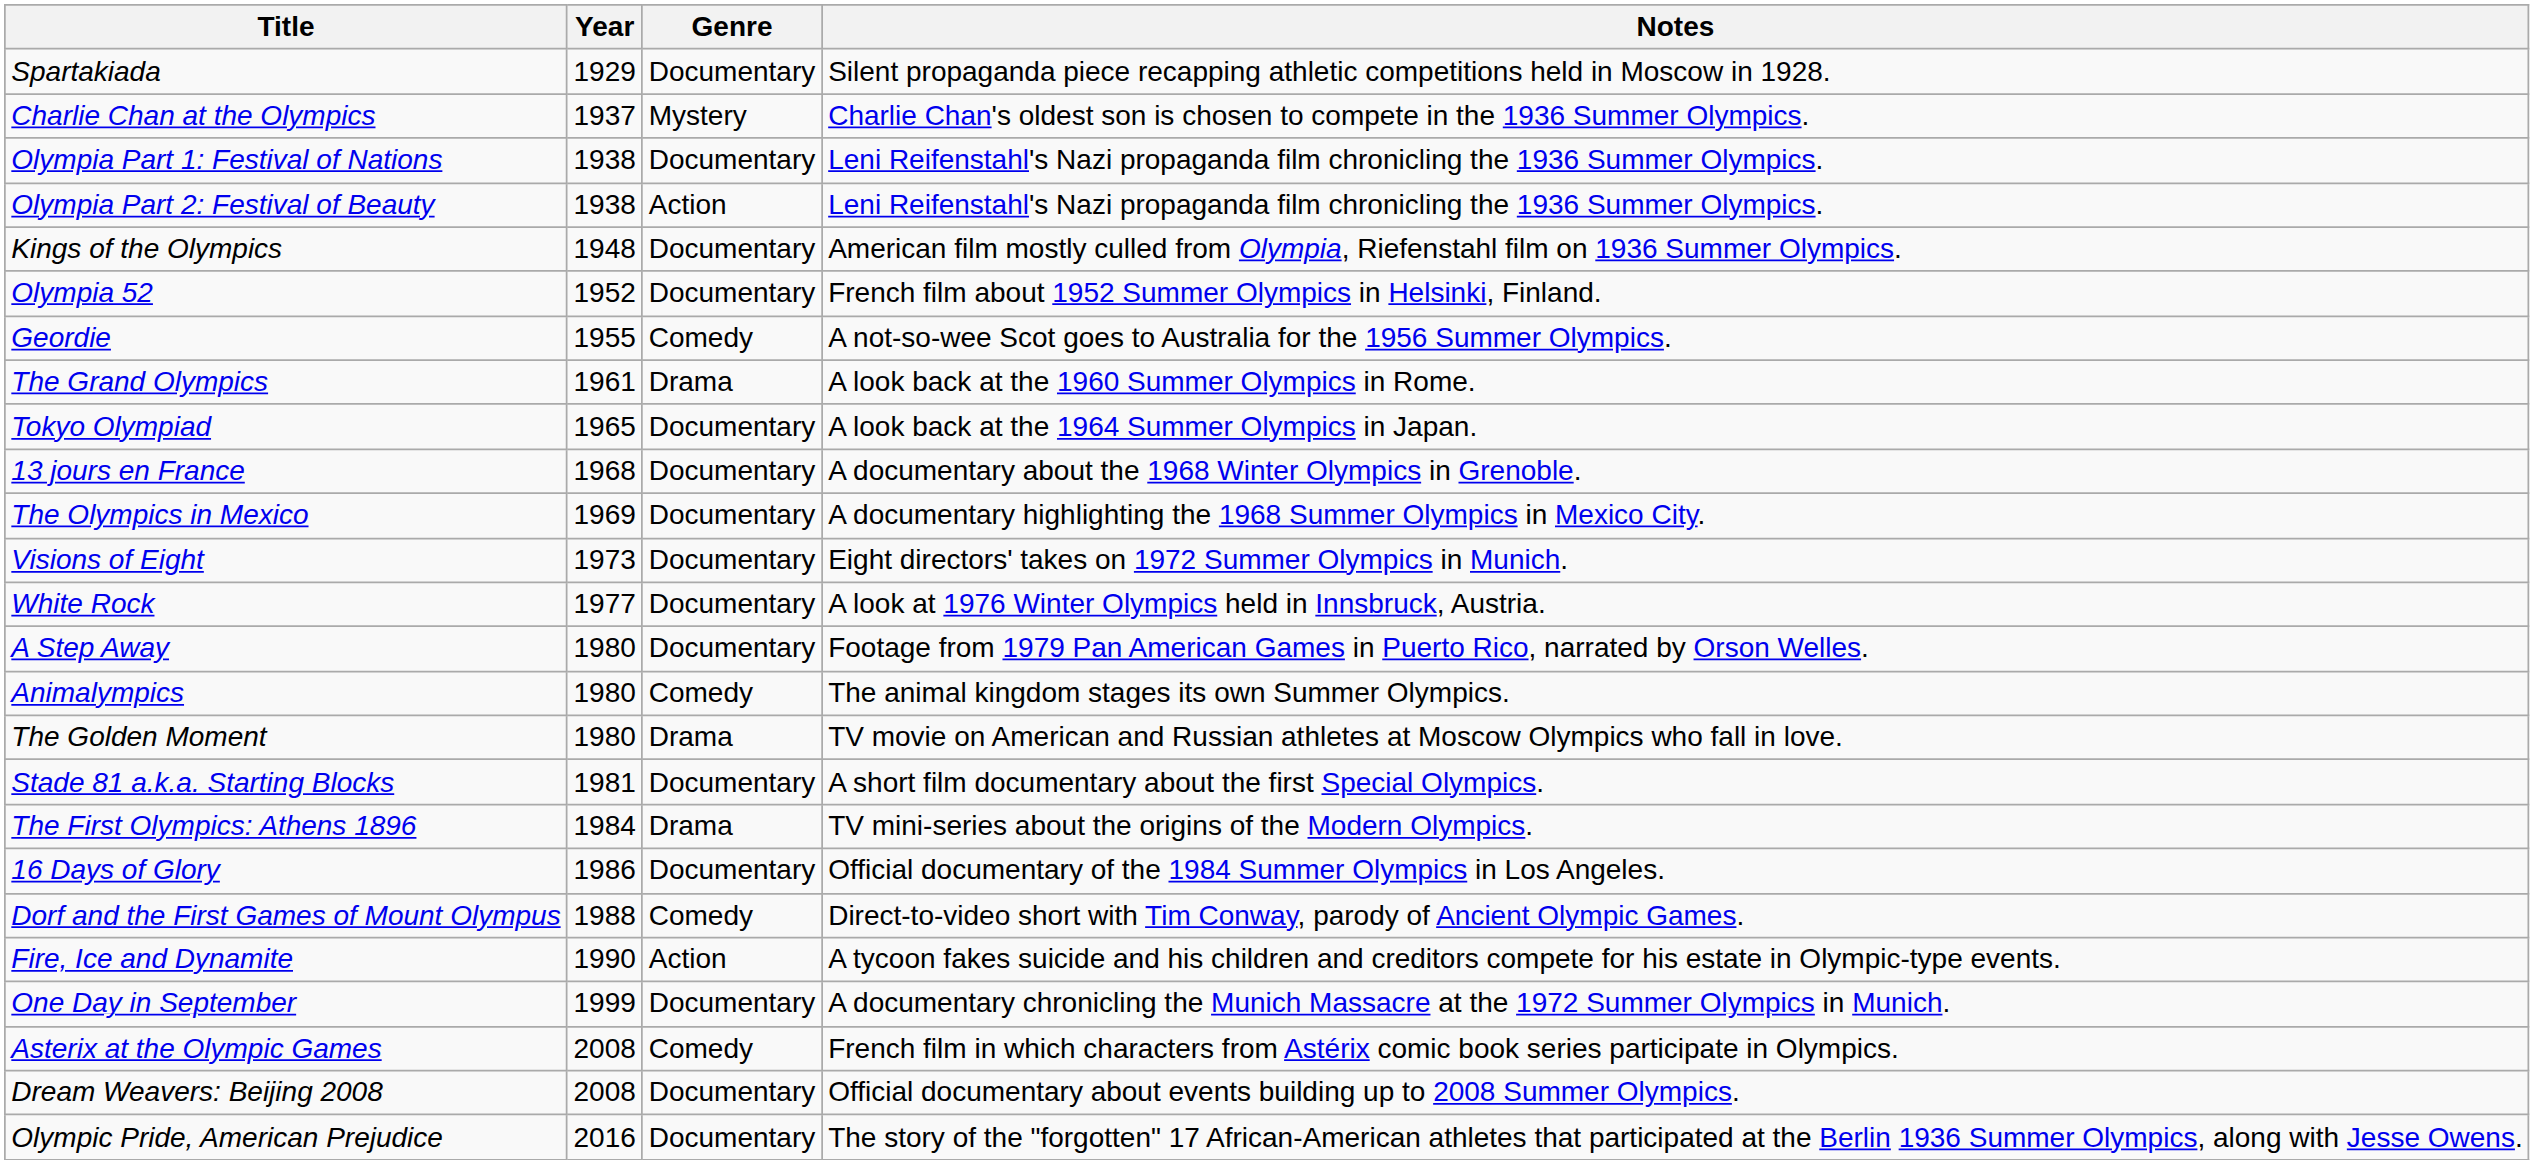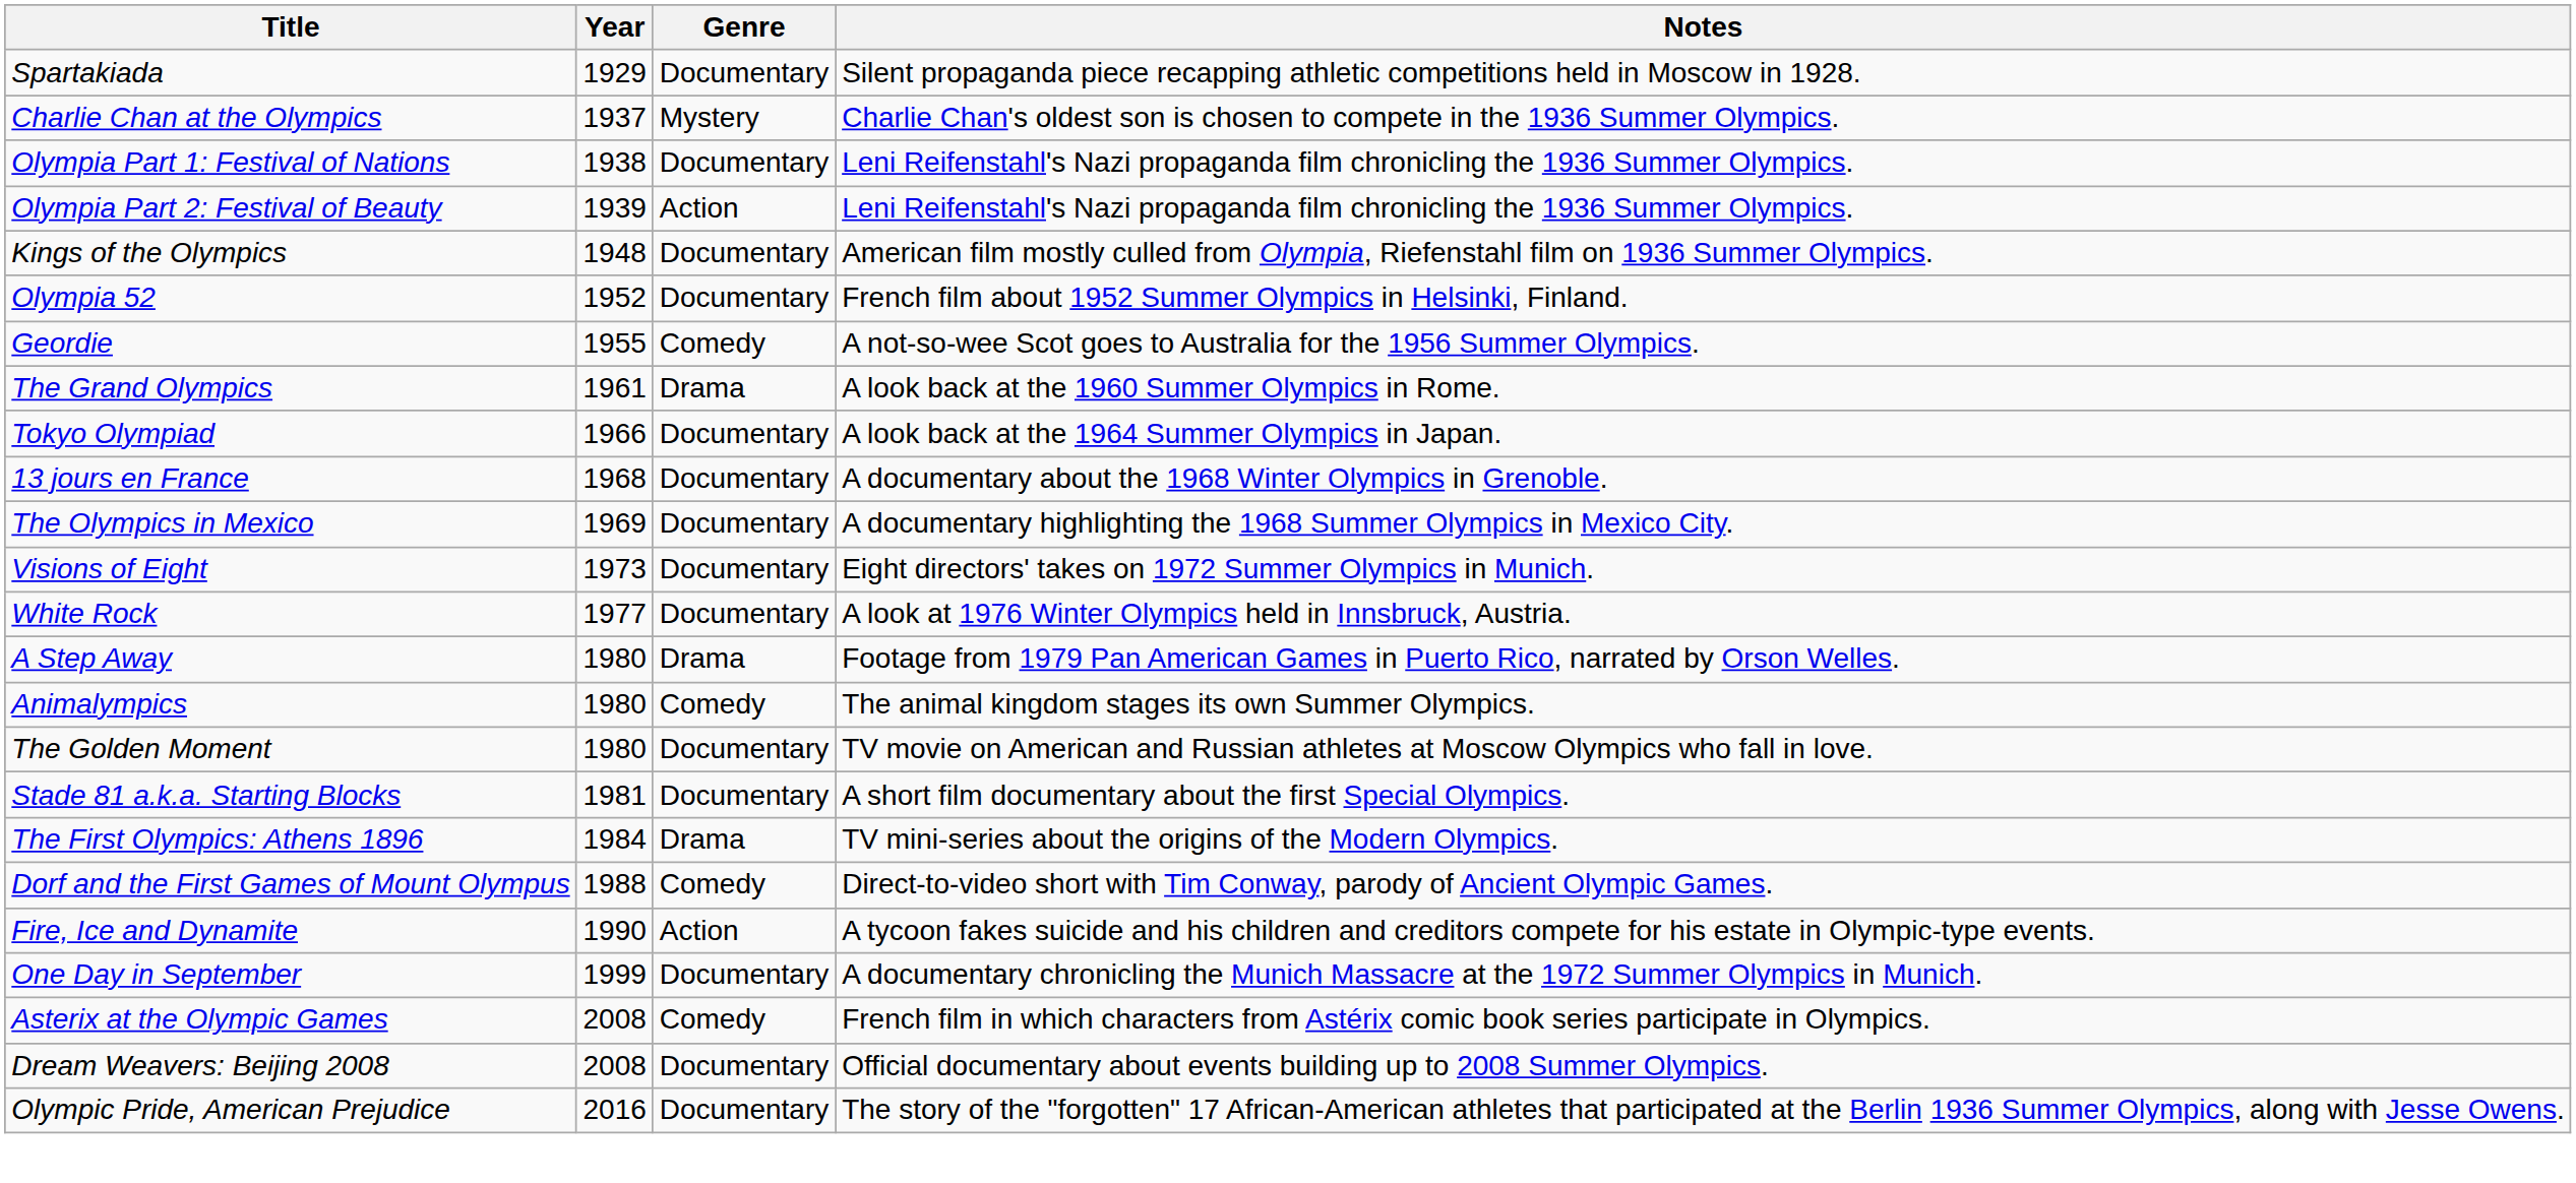 <table class="wikitable sortable">
 <tr>
 <th>Title</th>
 <th>Year</th>
 <th>Genre</th>
 <th>Notes</th>
 </tr>
 <tr>
 <td><em>Spartakiada</em></td>
 <td>1929</td>
 <td>Documentary</td>
 <td>Silent propaganda piece recapping athletic competitions held in Moscow in 1928.</td>
 </tr>
 <tr>
 <td><em><a href='#'>Charlie Chan at the Olympics</a></em></td>
 <td>1937</td>
 <td>Mystery</td>
 <td><a href='#'>Charlie Chan</a>'s oldest son is chosen to compete in the <a href='#'>1936 Summer Olympics</a>.</td>
 </tr>
 <tr>
 <td><em><a href='#'>Olympia Part 1: Festival of Nations</a></em></td>
 <td>1938</td>
 <td>Documentary</td>
 <td><a href='#'>Leni Reifenstahl</a>'s Nazi propaganda film chronicling the <a href='#'>1936 Summer Olympics</a>.</td>
 </tr>
 <tr>
 <td><em><a href='#'>Olympia Part 2: Festival of Beauty</a></em></td>
-<td>1938</td>
+<td>1939</td>
 <td>Action</td>
 <td><a href='#'>Leni Reifenstahl</a>'s Nazi propaganda film chronicling the <a href='#'>1936 Summer Olympics</a>.</td>
 </tr>
 <tr>
 <td><em>Kings of the Olympics</em></td>
 <td>1948</td>
 <td>Documentary</td>
 <td>American film mostly culled from <em><a href='#'>Olympia</a></em>, Riefenstahl film on <a href='#'>1936 Summer Olympics</a>.</td>
 </tr>
 <tr>
 <td><em><a href='#'>Olympia 52</a></em></td>
 <td>1952</td>
 <td>Documentary</td>
 <td>French film about <a href='#'>1952 Summer Olympics</a> in <a href='#'>Helsinki</a>, Finland.</td>
 </tr>
 <tr>
 <td><em><a href='#'>Geordie</a></em></td>
 <td>1955</td>
 <td>Comedy</td>
 <td>A not-so-wee Scot goes to Australia for the <a href='#'>1956 Summer Olympics</a>.</td>
 </tr>
 <tr>
 <td><em><a href='#'>The Grand Olympics</a></em></td>
 <td>1961</td>
 <td>Drama</td>
 <td>A look back at the <a href='#'>1960 Summer Olympics</a> in Rome.</td>
 </tr>
 <tr>
 <td><em><a href='#'>Tokyo Olympiad</a></em></td>
-<td>1965</td>
+<td>1966</td>
 <td>Documentary</td>
 <td>A look back at the <a href='#'>1964 Summer Olympics</a> in Japan.</td>
 </tr>
 <tr>
 <td><em><a href='#'>13 jours en France</a></em></td>
 <td>1968</td>
 <td>Documentary</td>
 <td>A documentary about the <a href='#'>1968 Winter Olympics</a> in <a href='#'>Grenoble</a>.</td>
 </tr>
 <tr>
 <td><em><a href='#'>The Olympics in Mexico</a></em></td>
 <td>1969</td>
 <td>Documentary</td>
 <td>A documentary highlighting the <a href='#'>1968 Summer Olympics</a> in <a href='#'>Mexico City</a>.</td>
 </tr>
 <tr>
 <td><em><a href='#'>Visions of Eight</a></em></td>
 <td>1973</td>
 <td>Documentary</td>
 <td>Eight directors' takes on <a href='#'>1972 Summer Olympics</a> in <a href='#'>Munich</a>.</td>
 </tr>
 <tr>
 <td><em><a href='#'>White Rock</a></em></td>
 <td>1977</td>
 <td>Documentary</td>
 <td>A look at <a href='#'>1976 Winter Olympics</a> held in <a href='#'>Innsbruck</a>, Austria.</td>
 </tr>
 <tr>
 <td><em><a href='#'>A Step Away</a></em></td>
 <td>1980</td>
-<td>Documentary</td>
+<td>Drama</td>
 <td>Footage from <a href='#'>1979 Pan American Games</a> in <a href='#'>Puerto Rico</a>, narrated by <a href='#'>Orson Welles</a>.</td>
 </tr>
 <tr>
 <td><em><a href='#'>Animalympics</a></em></td>
 <td>1980</td>
 <td>Comedy</td>
 <td>The animal kingdom stages its own Summer Olympics.</td>
 </tr>
 <tr>
 <td><em>The Golden Moment</em></td>
 <td>1980</td>
-<td>Drama</td>
+<td>Documentary</td>
 <td>TV movie on American and Russian athletes at Moscow Olympics who fall in love.</td>
 </tr>
 <tr>
 <td><em><a href='#'>Stade 81 a.k.a. Starting Blocks</a></em></td>
 <td>1981</td>
 <td>Documentary</td>
 <td>A short film documentary about the first <a href='#'>Special Olympics</a>.</td>
 </tr>
 <tr>
 <td><em><a href='#'>The First Olympics: Athens 1896</a></em></td>
 <td>1984</td>
 <td>Drama</td>
 <td>TV mini-series about the origins of the <a href='#'>Modern Olympics</a>.</td>
-</tr>
-<tr>
-<td><em><a href='#'>16 Days of Glory</a></em></td>
-<td>1986</td>
-<td>Documentary</td>
-<td>Official documentary of the <a href='#'>1984 Summer Olympics</a> in Los Angeles.</td>
 </tr>
 <tr>
 <td><em><a href='#'>Dorf and the First Games of Mount Olympus</a></em></td>
 <td>1988</td>
 <td>Comedy</td>
 <td>Direct-to-video short with <a href='#'>Tim Conway</a>, parody of <a href='#'>Ancient Olympic Games</a>.</td>
 </tr>
 <tr>
 <td><em><a href='#'>Fire, Ice and Dynamite</a></em></td>
 <td>1990</td>
 <td>Action</td>
 <td>A tycoon fakes suicide and his children and creditors compete for his estate in Olympic-type events.</td>
 </tr>
 <tr>
 <td><em><a href='#'>One Day in September</a></em></td>
 <td>1999</td>
 <td>Documentary</td>
 <td>A documentary chronicling the <a href='#'>Munich Massacre</a> at the <a href='#'>1972 Summer Olympics</a> in <a href='#'>Munich</a>.</td>
 </tr>
 <tr>
 <td><em><a href='#'>Asterix at the Olympic Games</a></em></td>
 <td>2008</td>
 <td>Comedy</td>
 <td>French film in which characters from <a href='#'>Astérix</a> comic book series participate in Olympics.</td>
 </tr>
 <tr>
 <td><em>Dream Weavers: Beijing 2008</em></td>
 <td>2008</td>
 <td>Documentary</td>
 <td>Official documentary about events building up to <a href='#'>2008 Summer Olympics</a>.</td>
 </tr>
 <tr>
 <td><em>Olympic Pride, American Prejudice</em></td>
 <td>2016</td>
 <td>Documentary</td>
 <td>The story of the "forgotten" 17 African-American athletes that participated at the <a href='#'>Berlin</a> <a href='#'>1936 Summer Olympics</a>, along with <a href='#'>Jesse Owens</a>.</td>
 </tr>
 </table>
